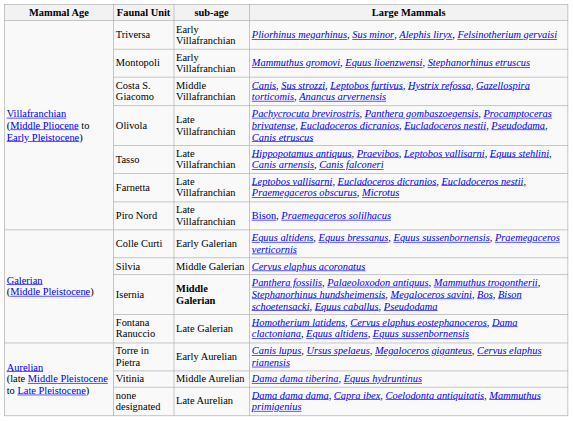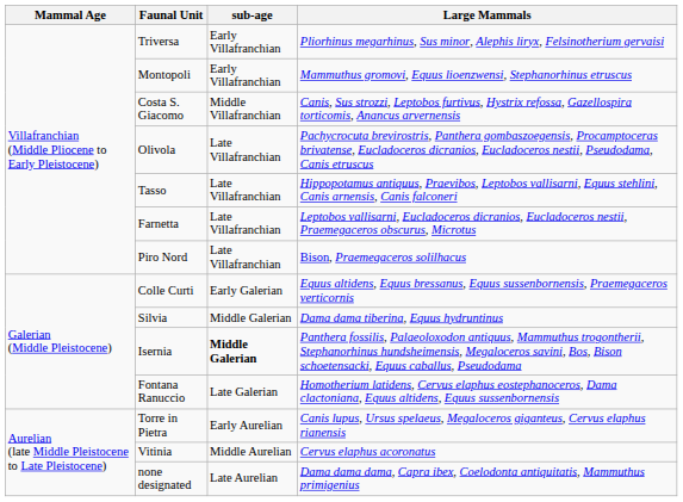 <table class= "wikitable float-right">
 <tr>
 <th>Mammal Age</th>
 <th>Faunal Unit</th>
 <th>sub-age</th>
 <th>Large Mammals</th>
 </tr>
 <tr>
 <td rowspan="7"><a href='#'>Villafranchian</a> <br>(<a href='#'>Middle Pliocene</a> to <a href='#'>Early Pleistocene</a>)</td>
 <td>Triversa</td>
 <td>Early Villafranchian</td>
 <td><em><a href='#'>Pliorhinus megarhinus</a></em>, <em><a href='#'>Sus minor</a></em>, <em><a href='#'>Alephis liryx</a></em>, <em><a href='#'>Felsinotherium gervaisi</a></em></td>
 </tr>
 <tr>
 <td>Montopoli</td>
 <td>Early Villafranchian</td>
 <td><em><a href='#'>Mammuthus gromovi</a></em>, <em><a href='#'>Equus lioenzwensi</a></em>, <em><a href='#'>Stephanorhinus etruscus</a></em></td>
 </tr>
 <tr>
 <td>Costa S. Giacomo</td>
 <td>Middle Villafranchian</td>
 <td><em><a href='#'>Canis</a></em>, <em><a href='#'>Sus strozzi</a></em>, <em><a href='#'>Leptobos furtivus</a></em>, <em><a href='#'>Hystrix refossa</a></em>, <em><a href='#'>Gazellospira torticomis</a></em>, <em><a href='#'>Anancus arvernensis</a></em></td>
 </tr>
 <tr>
 <td>Olivola</td>
 <td>Late Villafranchian</td>
 <td><em><a href='#'>Pachycrocuta brevirostris</a></em>, <em><a href='#'>Panthera gombaszoegensis</a></em>, <em><a href='#'>Procamptoceras brivatense</a></em>, <em><a href='#'>Eucladoceros dicranios</a></em>, <em><a href='#'>Eucladoceros nestii</a></em>, <em><a href='#'>Pseudodama</a></em>, <em><a href='#'>Canis etruscus</a></em></td>
 </tr>
 <tr>
 <td>Tasso</td>
 <td>Late Villafranchian</td>
 <td><em><a href='#'>Hippopotamus antiquus</a></em>, <em><a href='#'>Praevibos</a></em>, <em><a href='#'>Leptobos vallisarni</a></em>, <em><a href='#'>Equus stehlini</a></em>, <em><a href='#'>Canis arnensis</a></em>, <em><a href='#'>Canis falconeri</a></em></td>
 </tr>
 <tr>
 <td>Farnetta</td>
 <td>Late Villafranchian</td>
 <td><em><a href='#'>Leptobos vallisarni</a></em>, <em><a href='#'>Eucladoceros dicranios</a></em>, <em><a href='#'>Eucladoceros nestii</a></em>, <em><a href='#'>Praemegaceros obscurus</a></em>, <em><a href='#'>Microtus</a></em></td>
 </tr>
 <tr>
 <td>Piro Nord</td>
 <td>Late Villafranchian</td>
 <td><a href='#'>Bison</a>, <em><a href='#'>Praemegaceros solilhacus</a></em></td>
 </tr>
 <tr>
 <td rowspan="4"><a href='#'>Galerian</a> <br>(<a href='#'>Middle Pleistocene</a>)</td>
 <td>Colle Curti</td>
 <td>Early Galerian</td>
 <td><em><a href='#'>Equus altidens</a></em>, <em><a href='#'>Equus bressanus</a></em>, <em><a href='#'>Equus sussenbornensis</a></em>, <em><a href='#'>Praemegaceros verticornis</a></em></td>
 </tr>
 <tr>
 <td>Silvia</td>
 <td>Middle Galerian</td>
-<td><em><a href='#'>Cervus elaphus acoronatus</a></em></td>
+<td><em><a href='#'>Dama dama tiberina</a></em>, <em><a href='#'>Equus hydruntinus</a></em></td>
 </tr>
 <tr>
 <td>Isernia</td>
 <td><strong>Middle Galerian</strong></td>
 <td><em><a href='#'>Panthera fossilis</a></em>, <em><a href='#'>Palaeoloxodon antiquus</a></em>, <em><a href='#'>Mammuthus trogontherii</a></em>, <em><a href='#'>Stephanorhinus hundsheimensis</a></em>, <em><a href='#'>Megaloceros savini</a></em>, <em><a href='#'>Bos</a></em>, <em><a href='#'>Bison schoetensacki</a></em>, <em><a href='#'>Equus caballus</a></em>, <em><a href='#'>Pseudodama</a></em></td>
 </tr>
 <tr>
 <td>Fontana Ranuccio</td>
 <td>Late Galerian</td>
 <td><em><a href='#'>Homotherium latidens</a></em>, <em><a href='#'>Cervus elaphus eostephanoceros</a></em>, <em><a href='#'>Dama clactoniana</a></em>, <em><a href='#'>Equus altidens</a></em>, <em><a href='#'>Equus sussenbornensis</a></em></td>
 </tr>
 <tr>
 <td rowspan="3"><a href='#'>Aurelian</a> <br>(late <a href='#'>Middle Pleistocene</a> to <a href='#'>Late Pleistocene</a>)</td>
 <td>Torre in Pietra</td>
 <td>Early Aurelian</td>
 <td><em><a href='#'>Canis lupus</a></em>, <em><a href='#'>Ursus spelaeus</a></em>, <em><a href='#'>Megaloceros giganteus</a></em>, <em><a href='#'>Cervus elaphus rianensis</a></em></td>
 </tr>
 <tr>
 <td>Vitinia</td>
 <td>Middle Aurelian</td>
-<td><em><a href='#'>Dama dama tiberina</a></em>, <em><a href='#'>Equus hydruntinus</a></em></td>
+<td><em><a href='#'>Cervus elaphus acoronatus</a></em></td>
 </tr>
 <tr>
 <td>none designated</td>
 <td>Late Aurelian</td>
 <td><em><a href='#'>Dama dama dama</a></em>, <em><a href='#'>Capra ibex</a></em>, <em><a href='#'>Coelodonta antiquitatis</a></em>, <em><a href='#'>Mammuthus primigenius</a></em></td>
 </tr>
 </table>
